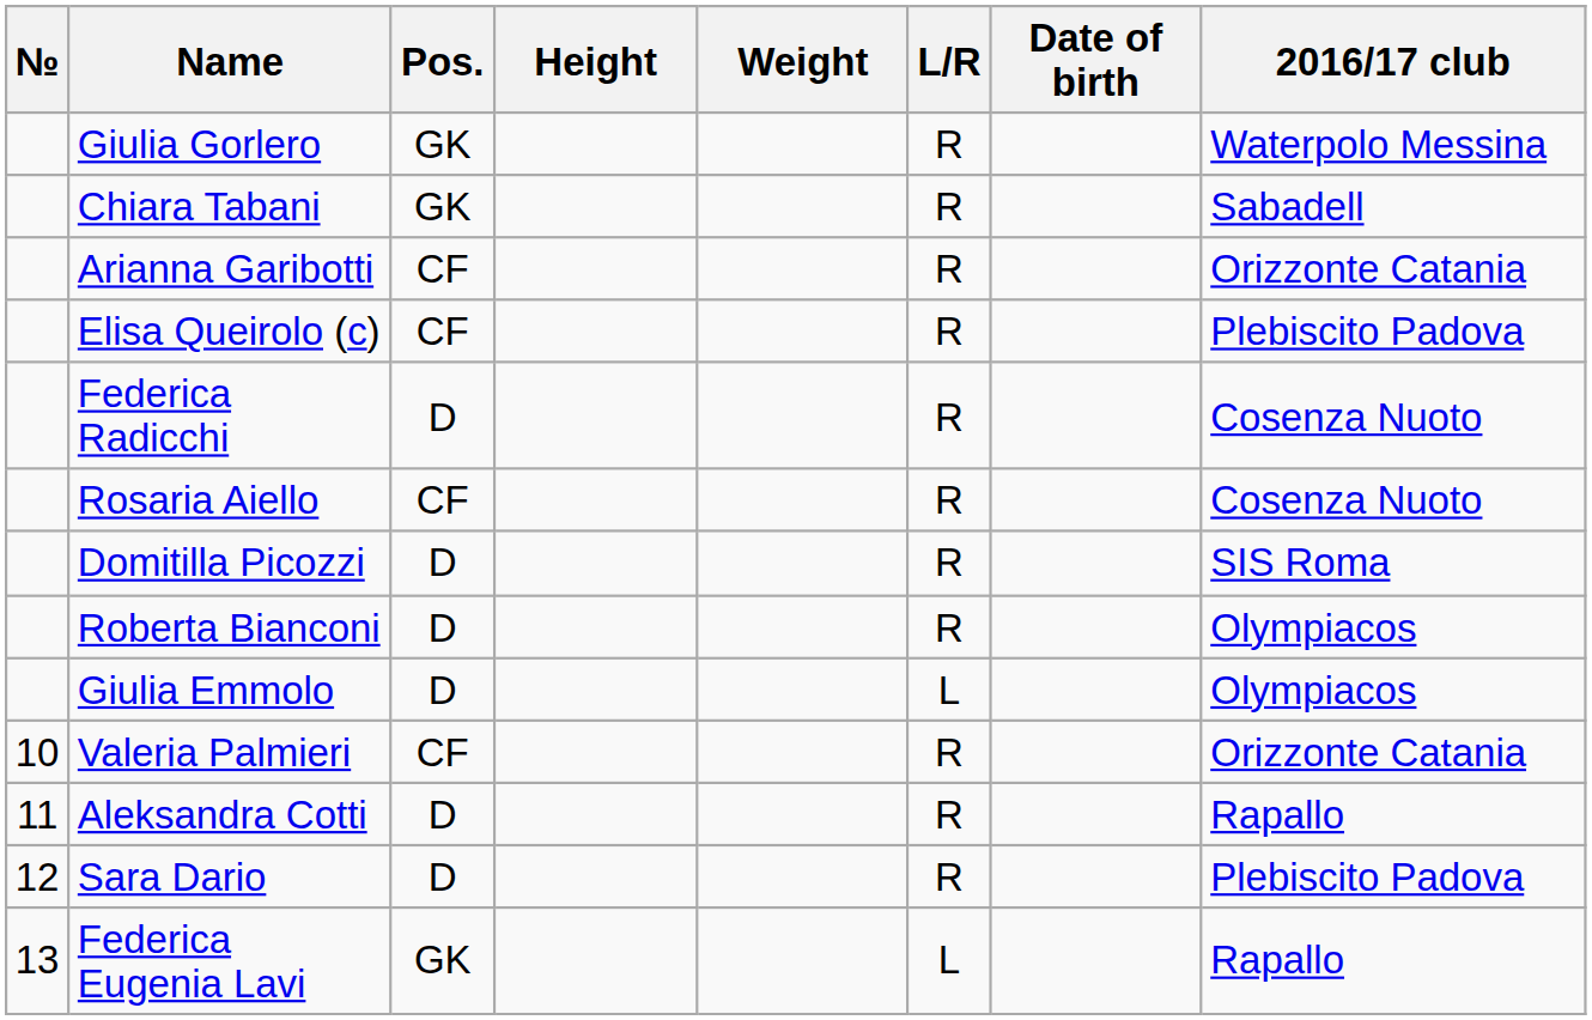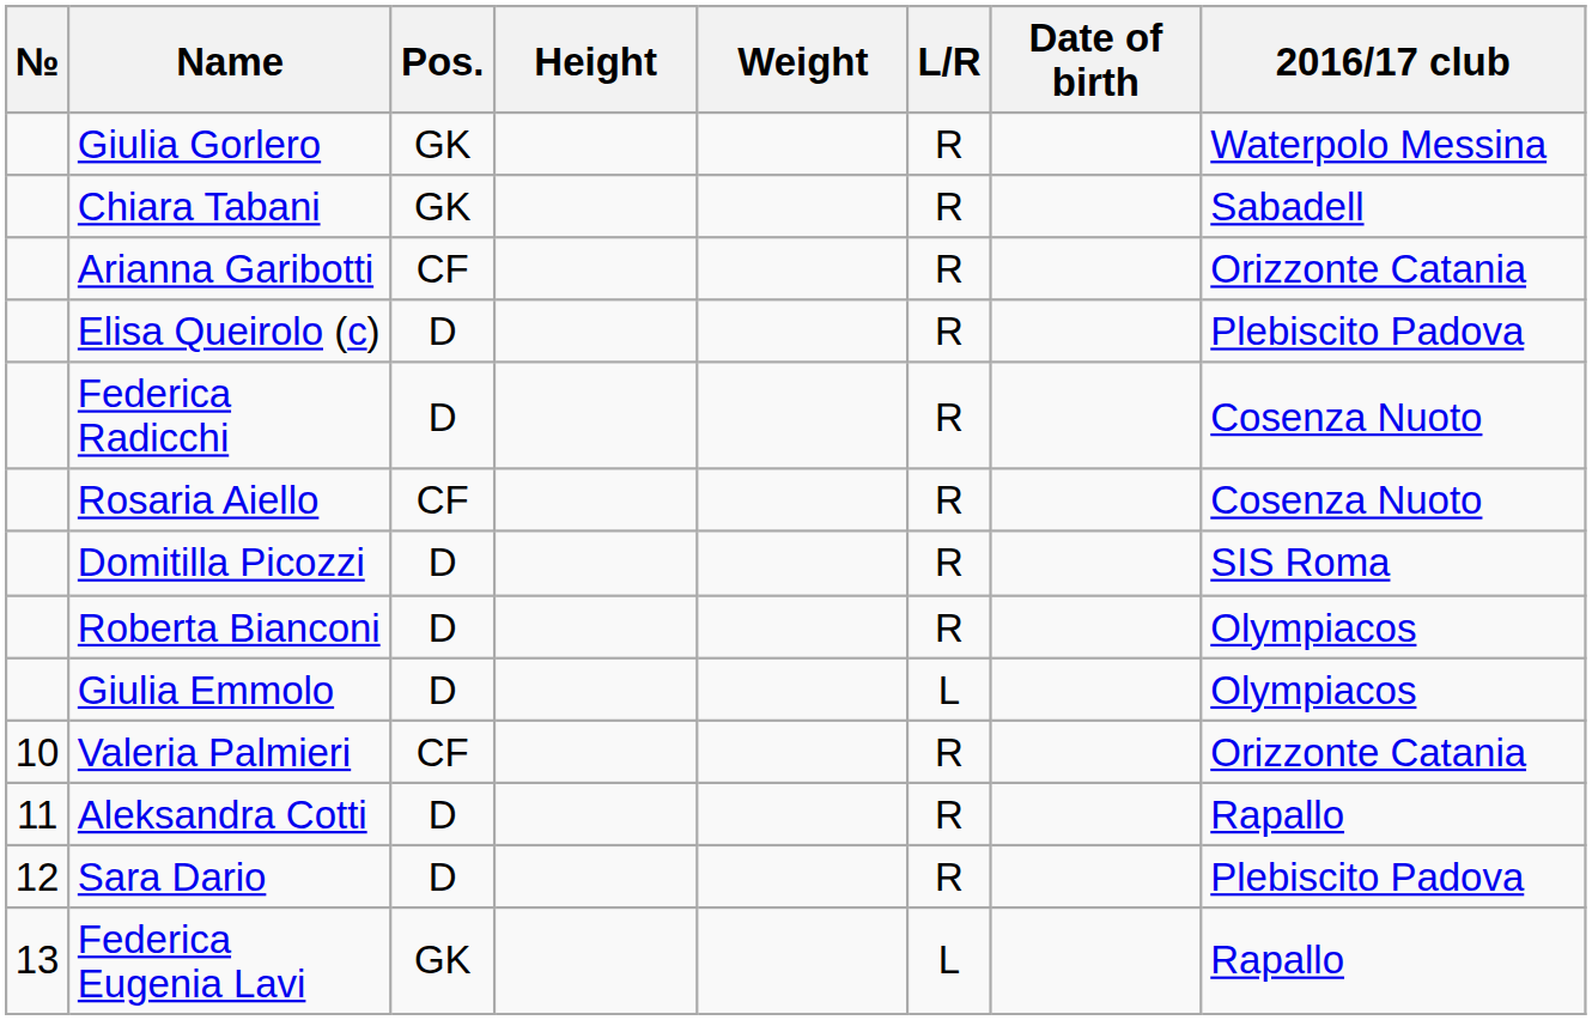 <table class="wikitable sortable" style="font-size:95%; text-align:center;">
 <tr>
 <th>№</th>
 <th style="width:15em">Name</th>
 <th>Pos.</th>
 <th style="width:9em">Height</th>
 <th style="width:9em">Weight</th>
 <th>L/R</th>
 <th style="width:12em">Date of birth</th>
 <th style="width:20em">2016/17 club</th>
 </tr>
 <tr>
 <td></td>
 <td style="text-align:left;"><a href='#'>Giulia Gorlero</a></td>
 <td>GK</td>
 <td></td>
 <td></td>
 <td>R</td>
 <td style="text-align:right;"></td>
 <td style="text-align:left;"> <a href='#'>Waterpolo Messina</a></td>
 </tr>
 <tr>
 <td></td>
 <td style="text-align:left;"><a href='#'>Chiara Tabani</a></td>
 <td>GK</td>
 <td></td>
 <td></td>
 <td>R</td>
 <td style="text-align:right;"></td>
 <td style="text-align:left;"> <a href='#'>Sabadell</a></td>
 </tr>
 <tr>
 <td></td>
 <td style="text-align:left;"><a href='#'>Arianna Garibotti</a></td>
 <td>CF</td>
 <td></td>
 <td></td>
 <td>R</td>
 <td style="text-align:right;"></td>
 <td style="text-align:left;"> <a href='#'>Orizzonte Catania</a></td>
 </tr>
 <tr>
 <td></td>
 <td style="text-align:left;"><a href='#'>Elisa Queirolo</a> (<a href='#'>c</a>)</td>
-<td>CF</td>
+<td>D</td>
 <td></td>
 <td></td>
 <td>R</td>
 <td style="text-align:right;"></td>
 <td style="text-align:left;"> <a href='#'>Plebiscito Padova</a></td>
 </tr>
 <tr>
 <td></td>
 <td style="text-align:left;"><a href='#'>Federica Radicchi</a></td>
 <td>D</td>
 <td></td>
 <td></td>
 <td>R</td>
 <td style="text-align:right;"></td>
 <td style="text-align:left;"> <a href='#'>Cosenza Nuoto</a></td>
 </tr>
 <tr>
 <td></td>
 <td style="text-align:left;"><a href='#'>Rosaria Aiello</a></td>
 <td>CF</td>
 <td></td>
 <td></td>
 <td>R</td>
 <td style="text-align:right;"></td>
 <td style="text-align:left;"> <a href='#'>Cosenza Nuoto</a></td>
 </tr>
 <tr>
 <td></td>
 <td style="text-align:left;"><a href='#'>Domitilla Picozzi</a></td>
 <td>D</td>
 <td></td>
 <td></td>
 <td>R</td>
 <td style="text-align:right;"></td>
 <td style="text-align:left;"> <a href='#'>SIS Roma</a></td>
 </tr>
 <tr>
 <td></td>
 <td style="text-align:left;"><a href='#'>Roberta Bianconi</a></td>
 <td>D</td>
 <td></td>
 <td></td>
 <td>R</td>
 <td style="text-align:right;"></td>
 <td style="text-align:left;"> <a href='#'>Olympiacos</a></td>
 </tr>
 <tr>
 <td></td>
 <td style="text-align:left;"><a href='#'>Giulia Emmolo</a></td>
 <td>D</td>
 <td></td>
 <td></td>
 <td>L</td>
 <td style="text-align:right;"></td>
 <td style="text-align:left;"> <a href='#'>Olympiacos</a></td>
 </tr>
 <tr>
 <td>10</td>
 <td style="text-align:left;"><a href='#'>Valeria Palmieri</a></td>
 <td>CF</td>
 <td></td>
 <td></td>
 <td>R</td>
 <td style="text-align:right;"></td>
 <td style="text-align:left;"> <a href='#'>Orizzonte Catania</a></td>
 </tr>
 <tr>
 <td>11</td>
 <td style="text-align:left;"><a href='#'>Aleksandra Cotti</a></td>
 <td>D</td>
 <td></td>
 <td></td>
 <td>R</td>
 <td style="text-align:right;"></td>
 <td style="text-align:left;"> <a href='#'>Rapallo</a></td>
 </tr>
 <tr>
 <td>12</td>
 <td style="text-align:left;"><a href='#'>Sara Dario</a></td>
 <td>D</td>
 <td></td>
 <td></td>
 <td>R</td>
 <td style="text-align:right;"></td>
 <td style="text-align:left;"> <a href='#'>Plebiscito Padova</a></td>
 </tr>
 <tr>
 <td>13</td>
 <td style="text-align:left;"><a href='#'>Federica Eugenia Lavi</a></td>
 <td>GK</td>
 <td></td>
 <td></td>
 <td>L</td>
 <td style="text-align:right;"></td>
 <td style="text-align:left;"> <a href='#'>Rapallo</a></td>
 </tr>
 </table>
